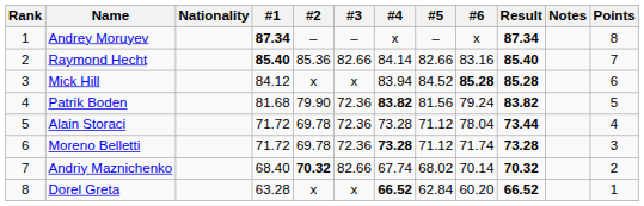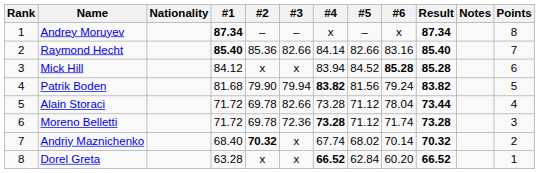 <table class="wikitable sortable" style="text-align:center">
 <tr>
 <th>Rank</th>
 <th>Name</th>
 <th>Nationality</th>
 <th>#1</th>
 <th>#2</th>
 <th>#3</th>
 <th>#4</th>
 <th>#5</th>
 <th>#6</th>
 <th>Result</th>
 <th>Notes</th>
 <th>Points</th>
 </tr>
 <tr>
 <td>1</td>
 <td align=left><a href='#'>Andrey Moruyev</a></td>
 <td align=left></td>
 <td><strong>87.34</strong></td>
 <td>–</td>
 <td>–</td>
 <td>x</td>
 <td>–</td>
 <td>x</td>
 <td><strong>87.34</strong></td>
 <td></td>
 <td>8</td>
 </tr>
 <tr>
 <td>2</td>
 <td align=left><a href='#'>Raymond Hecht</a></td>
 <td align=left></td>
 <td><strong>85.40</strong></td>
 <td>85.36</td>
 <td>82.66</td>
 <td>84.14</td>
 <td>82.66</td>
 <td>83.16</td>
 <td><strong>85.40</strong></td>
 <td></td>
 <td>7</td>
 </tr>
 <tr>
 <td>3</td>
 <td align=left><a href='#'>Mick Hill</a></td>
 <td align=left></td>
 <td>84.12</td>
 <td>x</td>
 <td>x</td>
 <td>83.94</td>
 <td>84.52</td>
 <td><strong>85.28</strong></td>
 <td><strong>85.28</strong></td>
 <td></td>
 <td>6</td>
 </tr>
 <tr>
 <td>4</td>
 <td align=left><a href='#'>Patrik Boden</a></td>
 <td align=left></td>
 <td>81.68</td>
 <td>79.90</td>
-<td>72.36</td>
+<td>79.94</td>
 <td><strong>83.82</strong></td>
 <td>81.56</td>
 <td>79.24</td>
 <td><strong>83.82</strong></td>
 <td></td>
 <td>5</td>
 </tr>
 <tr>
 <td>5</td>
 <td align=left><a href='#'>Alain Storaci</a></td>
 <td align=left></td>
 <td>71.72</td>
 <td>69.78</td>
-<td>72.36</td>
+<td>82.66</td>
 <td>73.28</td>
 <td>71.12</td>
 <td>78.04</td>
 <td><strong>73.44</strong></td>
 <td></td>
 <td>4</td>
 </tr>
 <tr>
 <td>6</td>
 <td align=left><a href='#'>Moreno Belletti</a></td>
 <td align=left></td>
 <td>71.72</td>
 <td>69.78</td>
 <td>72.36</td>
 <td><strong>73.28</strong></td>
 <td>71.12</td>
 <td>71.74</td>
 <td><strong>73.28</strong></td>
 <td></td>
 <td>3</td>
 </tr>
 <tr>
 <td>7</td>
 <td align=left><a href='#'>Andriy Maznichenko</a></td>
 <td align=left></td>
 <td>68.40</td>
 <td><strong>70.32</strong></td>
-<td>82.66</td>
+<td>x</td>
 <td>67.74</td>
 <td>68.02</td>
 <td>70.14</td>
 <td><strong>70.32</strong></td>
 <td></td>
 <td>2</td>
 </tr>
 <tr>
 <td>8</td>
 <td align=left><a href='#'>Dorel Greta</a></td>
 <td align=left></td>
 <td>63.28</td>
 <td>x</td>
 <td>x</td>
 <td><strong>66.52</strong></td>
 <td>62.84</td>
 <td>60.20</td>
 <td><strong>66.52</strong></td>
 <td></td>
 <td>1</td>
 </tr>
 </table>
